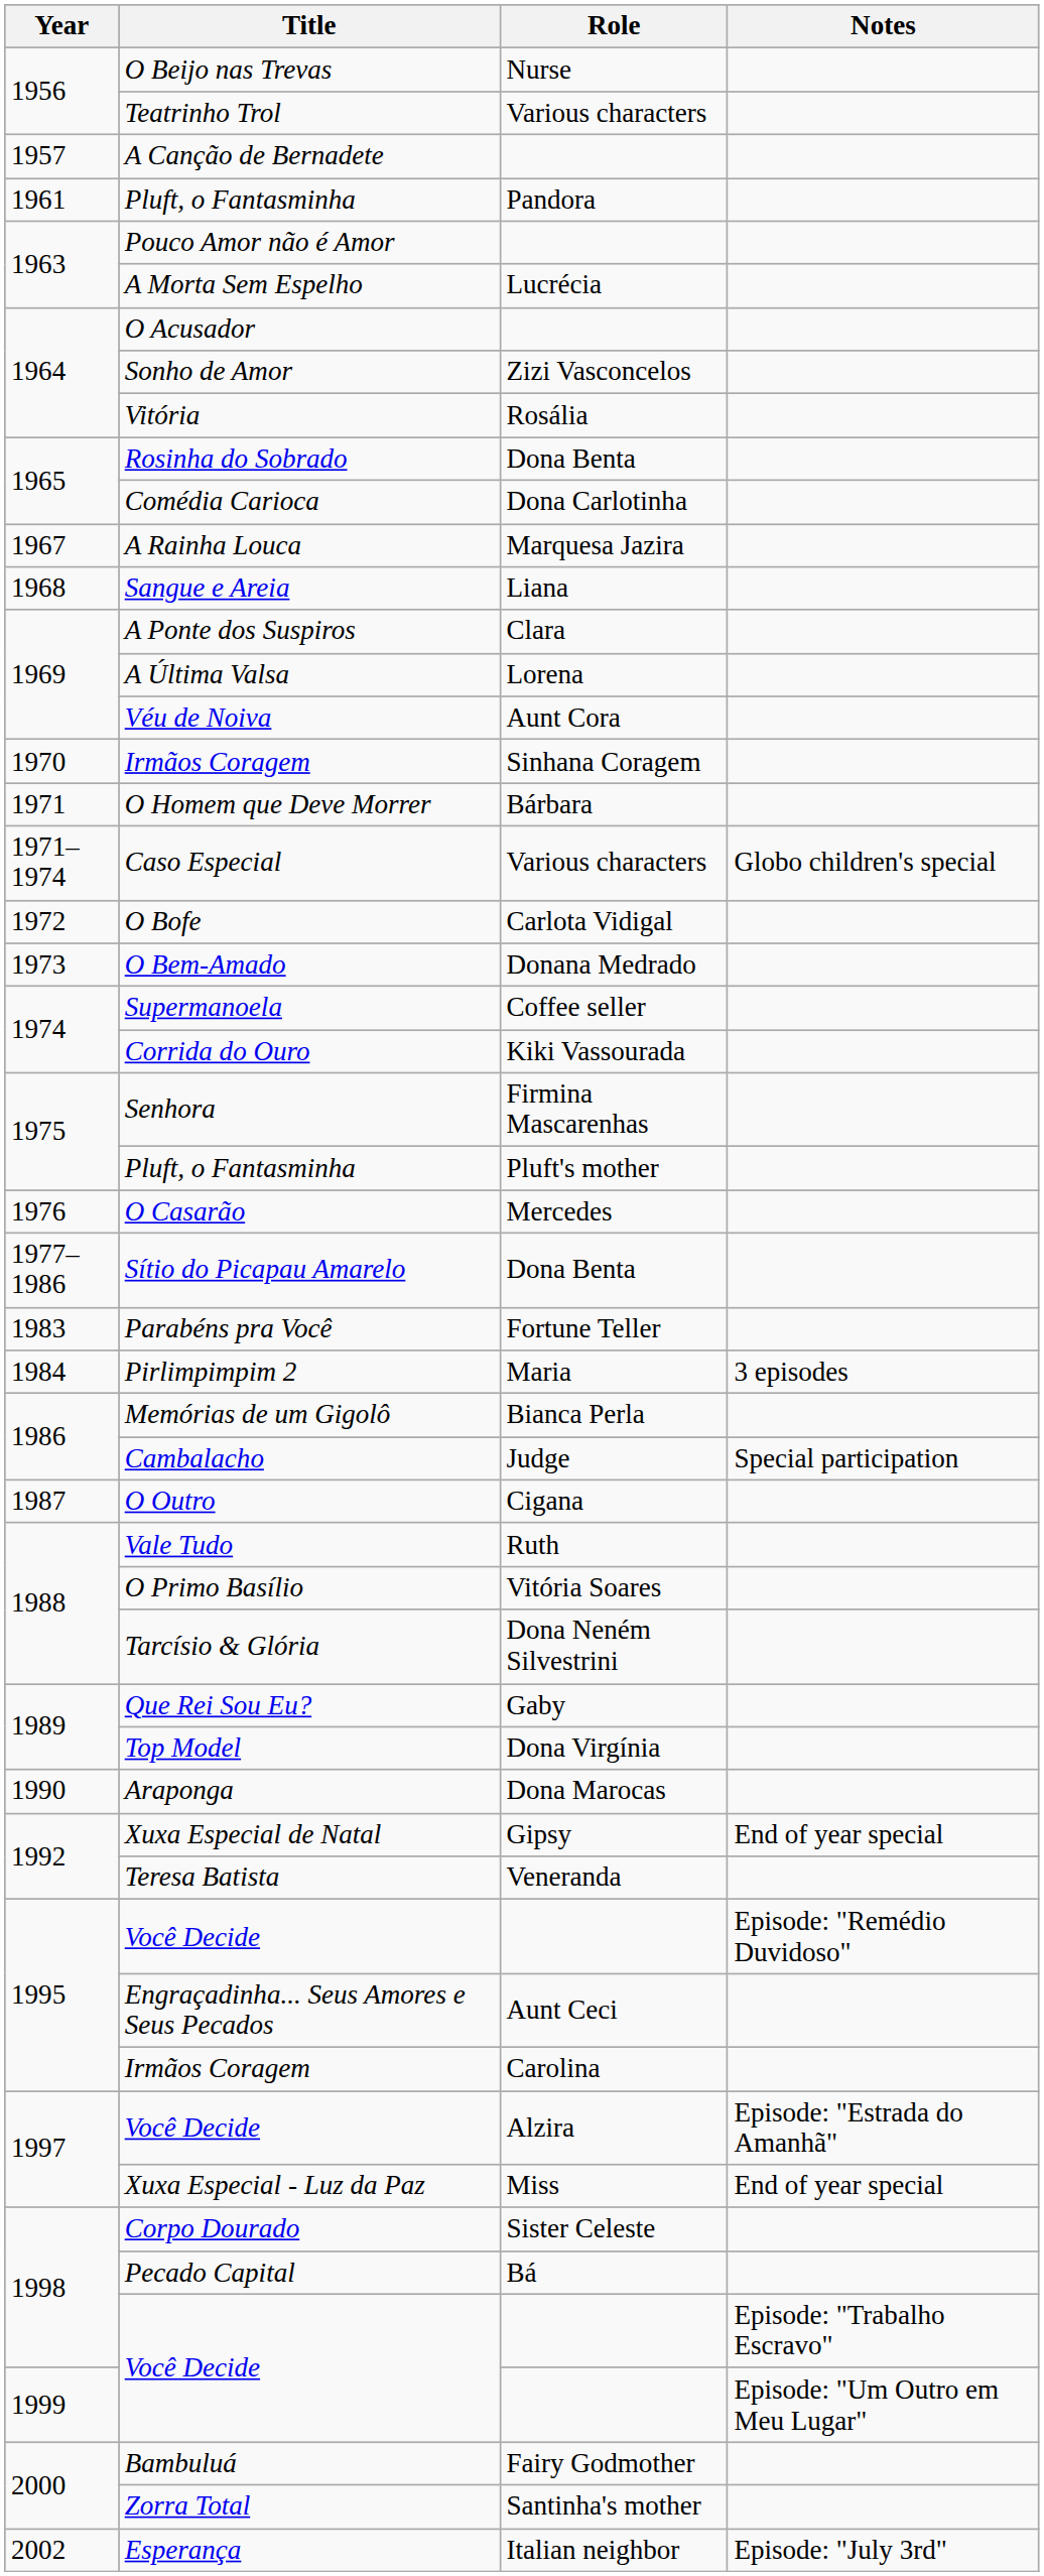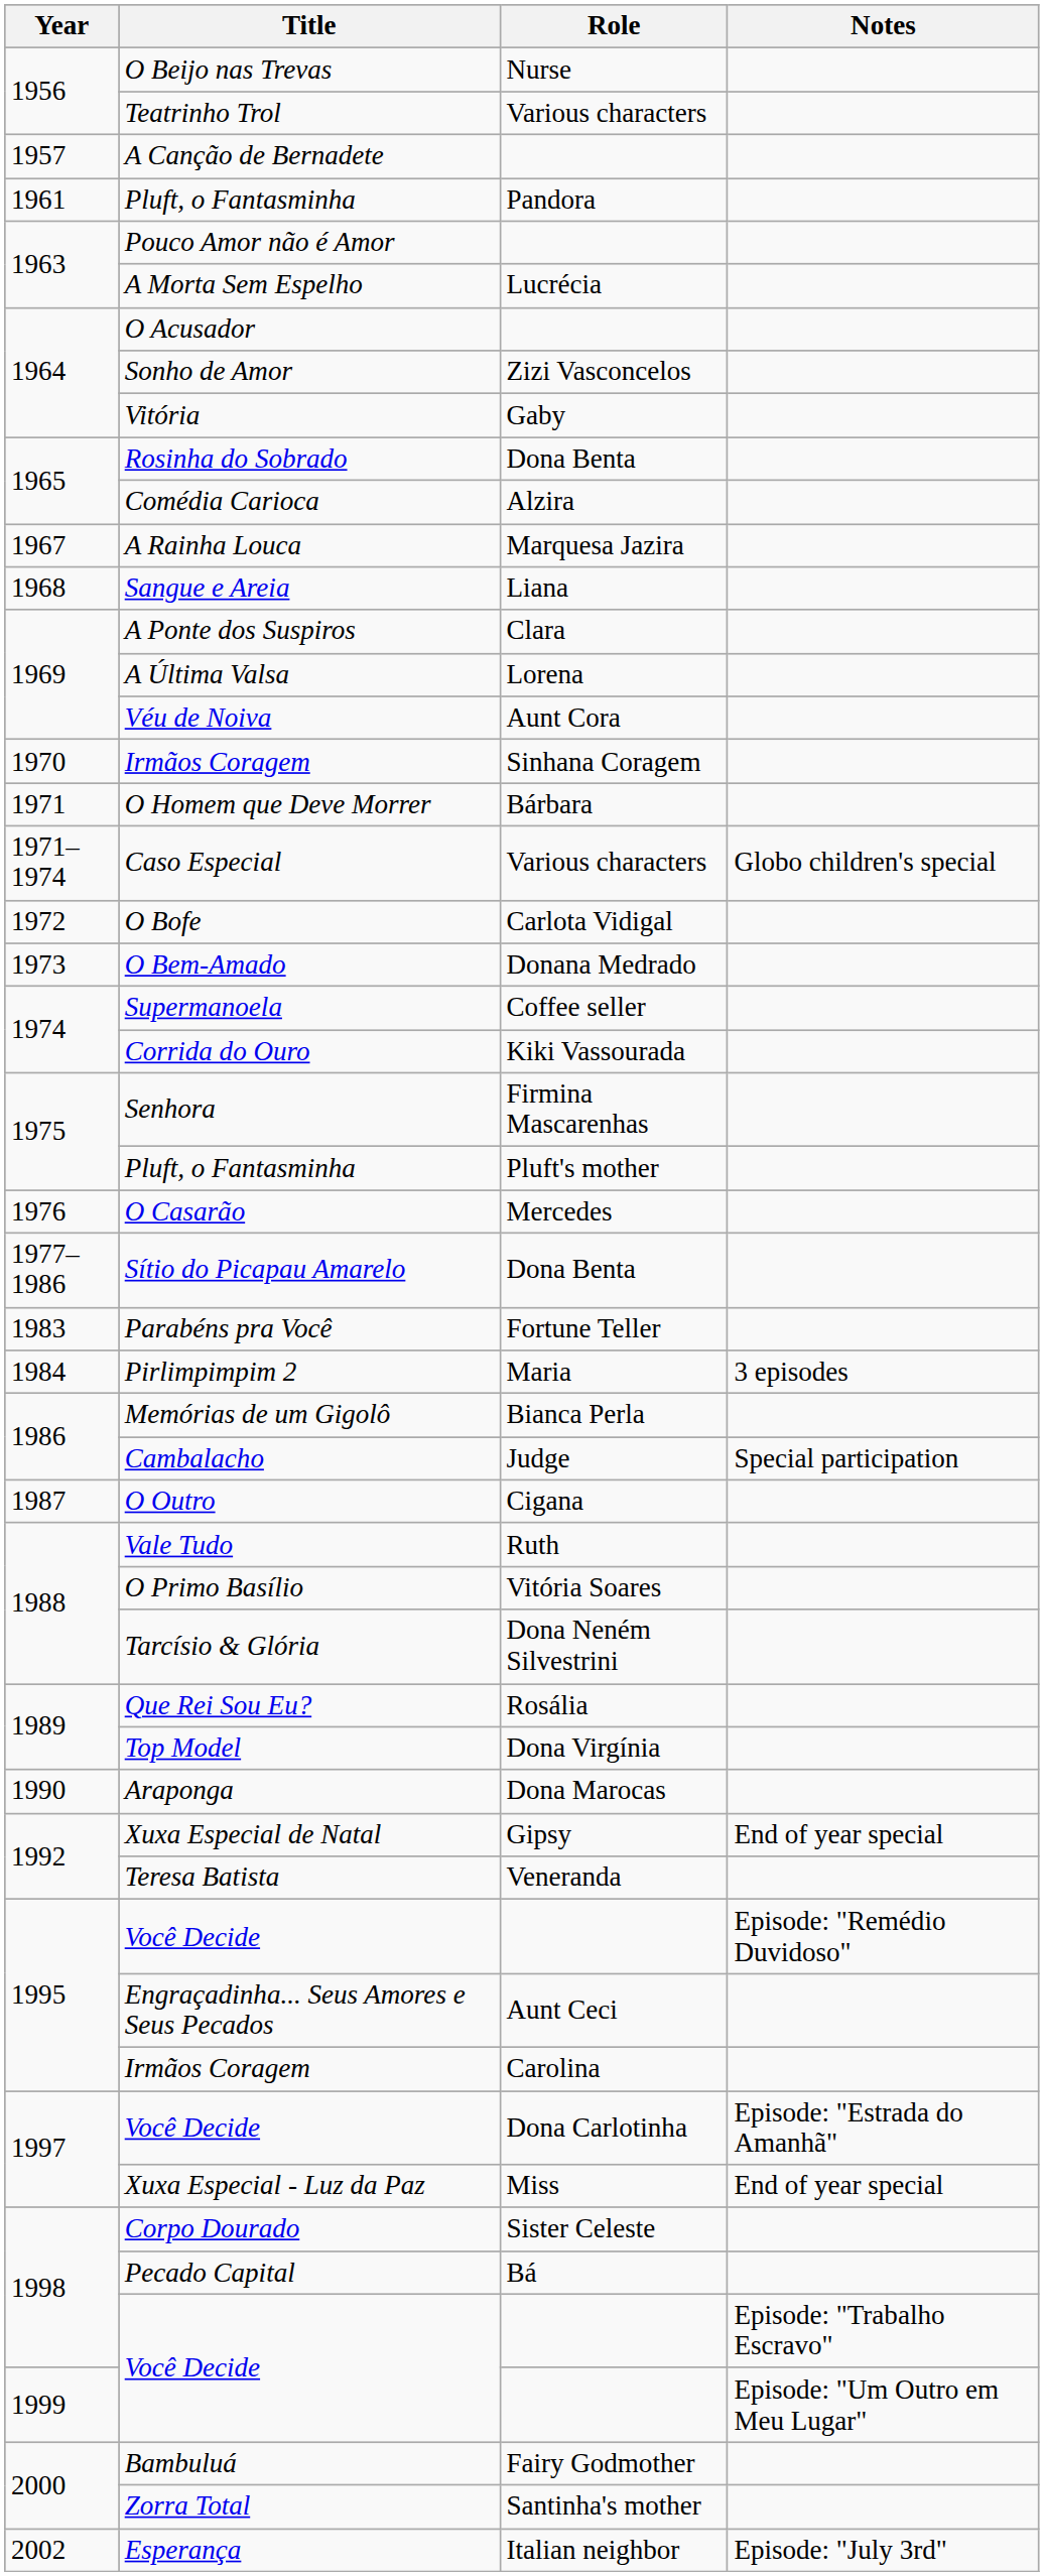 <table class="wikitable">
 <tr>
 <th>Year</th>
 <th>Title</th>
 <th>Role</th>
 <th>Notes</th>
 </tr>
 <tr>
 <td rowspan="2">1956</td>
 <td><em>O Beijo nas Trevas</em></td>
 <td>Nurse</td>
 <td></td>
 </tr>
 <tr>
 <td><em>Teatrinho Trol</em></td>
 <td>Various characters</td>
 <td></td>
 </tr>
 <tr>
 <td>1957</td>
 <td><em>A Canção de Bernadete</em></td>
 <td></td>
 <td></td>
 </tr>
 <tr>
 <td>1961</td>
 <td><em>Pluft, o Fantasminha</em></td>
 <td>Pandora</td>
 <td></td>
 </tr>
 <tr>
 <td rowspan="2">1963</td>
 <td><em>Pouco Amor não é Amor</em></td>
 <td></td>
 <td></td>
 </tr>
 <tr>
 <td><em>A Morta Sem Espelho</em></td>
 <td>Lucrécia</td>
 <td></td>
 </tr>
 <tr>
 <td rowspan="3">1964</td>
 <td><em>O Acusador</em></td>
 <td></td>
 <td></td>
 </tr>
 <tr>
 <td><em>Sonho de Amor</em></td>
 <td>Zizi Vasconcelos</td>
 <td></td>
 </tr>
 <tr>
 <td><em>Vitória</em></td>
-<td>Rosália</td>
+<td>Gaby</td>
 <td></td>
 </tr>
 <tr>
 <td rowspan="2">1965</td>
 <td><em><a href='#'>Rosinha do Sobrado</a></em></td>
 <td>Dona Benta</td>
 <td></td>
 </tr>
 <tr>
 <td><em>Comédia Carioca</em></td>
-<td>Dona Carlotinha</td>
+<td>Alzira</td>
 <td></td>
 </tr>
 <tr>
 <td>1967</td>
 <td><em>A Rainha Louca</em></td>
 <td>Marquesa Jazira</td>
 <td></td>
 </tr>
 <tr>
 <td>1968</td>
 <td><em><a href='#'>Sangue e Areia</a></em></td>
 <td>Liana</td>
 <td></td>
 </tr>
 <tr>
 <td rowspan="3">1969</td>
 <td><em>A Ponte dos Suspiros</em></td>
 <td>Clara</td>
 <td></td>
 </tr>
 <tr>
 <td><em>A Última Valsa</em></td>
 <td>Lorena</td>
 <td></td>
 </tr>
 <tr>
 <td><em><a href='#'>Véu de Noiva</a></em></td>
 <td>Aunt Cora</td>
 <td></td>
 </tr>
 <tr>
 <td>1970</td>
 <td><em><a href='#'>Irmãos Coragem</a></em></td>
 <td>Sinhana Coragem</td>
 <td></td>
 </tr>
 <tr>
 <td>1971</td>
 <td><em>O Homem que Deve Morrer</em></td>
 <td>Bárbara</td>
 <td></td>
 </tr>
 <tr>
 <td>1971–1974</td>
 <td><em>Caso Especial</em></td>
 <td>Various characters</td>
 <td>Globo children's special</td>
 </tr>
 <tr>
 <td>1972</td>
 <td><em>O Bofe</em></td>
 <td>Carlota Vidigal</td>
 <td></td>
 </tr>
 <tr>
 <td>1973</td>
 <td><em><a href='#'>O Bem-Amado</a></em></td>
 <td>Donana Medrado</td>
 <td></td>
 </tr>
 <tr>
 <td rowspan="2">1974</td>
 <td><em><a href='#'>Supermanoela</a></em></td>
 <td>Coffee seller</td>
 <td></td>
 </tr>
 <tr>
 <td><em><a href='#'>Corrida do Ouro</a></em></td>
 <td>Kiki Vassourada</td>
 <td></td>
 </tr>
 <tr>
 <td rowspan="2">1975</td>
 <td><em>Senhora</em></td>
 <td>Firmina Mascarenhas</td>
 <td></td>
 </tr>
 <tr>
 <td><em>Pluft, o Fantasminha</em></td>
 <td>Pluft's mother</td>
 <td></td>
 </tr>
 <tr>
 <td>1976</td>
 <td><em><a href='#'>O Casarão</a></em></td>
 <td>Mercedes</td>
 <td></td>
 </tr>
 <tr>
 <td>1977–1986</td>
 <td><em><a href='#'>Sítio do Picapau Amarelo</a></em></td>
 <td>Dona Benta</td>
 <td></td>
 </tr>
 <tr>
 <td>1983</td>
 <td><em>Parabéns pra Você</em></td>
 <td>Fortune Teller</td>
 <td></td>
 </tr>
 <tr>
 <td>1984</td>
 <td><em>Pirlimpimpim 2</em></td>
 <td>Maria</td>
 <td>3 episodes</td>
 </tr>
 <tr>
 <td rowspan="2">1986</td>
 <td><em>Memórias de um Gigolô</em></td>
 <td>Bianca Perla</td>
 <td></td>
 </tr>
 <tr>
 <td><em><a href='#'>Cambalacho</a></em></td>
 <td>Judge</td>
 <td>Special participation</td>
 </tr>
 <tr>
 <td>1987</td>
 <td><em><a href='#'>O Outro</a></em></td>
 <td>Cigana</td>
 <td></td>
 </tr>
 <tr>
 <td rowspan="3">1988</td>
 <td><em><a href='#'>Vale Tudo</a></em></td>
 <td>Ruth</td>
 <td></td>
 </tr>
 <tr>
 <td><em>O Primo Basílio</em></td>
 <td>Vitória Soares</td>
 <td></td>
 </tr>
 <tr>
 <td><em>Tarcísio & Glória</em></td>
 <td>Dona Neném Silvestrini</td>
 <td></td>
 </tr>
 <tr>
 <td rowspan="2">1989</td>
 <td><em><a href='#'>Que Rei Sou Eu?</a></em></td>
-<td>Gaby</td>
+<td>Rosália</td>
 <td></td>
 </tr>
 <tr>
 <td><em><a href='#'>Top Model</a></em></td>
 <td>Dona Virgínia</td>
 <td></td>
 </tr>
 <tr>
 <td>1990</td>
 <td><em>Araponga</em></td>
 <td>Dona Marocas</td>
 <td></td>
 </tr>
 <tr>
 <td rowspan="2">1992</td>
 <td><em>Xuxa Especial de Natal</em></td>
 <td>Gipsy</td>
 <td>End of year special</td>
 </tr>
 <tr>
 <td><em>Teresa Batista</em></td>
 <td>Veneranda</td>
 <td></td>
 </tr>
 <tr>
 <td rowspan="3">1995</td>
 <td><em><a href='#'>Você Decide</a></em></td>
 <td></td>
 <td>Episode: "Remédio Duvidoso"</td>
 </tr>
 <tr>
 <td><em>Engraçadinha... Seus Amores e Seus Pecados</em></td>
 <td>Aunt Ceci</td>
 <td></td>
 </tr>
 <tr>
 <td><em>Irmãos Coragem</em></td>
 <td>Carolina</td>
 <td></td>
 </tr>
 <tr>
 <td rowspan="2">1997</td>
 <td><em><a href='#'>Você Decide</a></em></td>
-<td>Alzira</td>
+<td>Dona Carlotinha</td>
 <td>Episode: "Estrada do Amanhã"</td>
 </tr>
 <tr>
 <td><em>Xuxa Especial - Luz da Paz</em></td>
 <td>Miss</td>
 <td>End of year special</td>
 </tr>
 <tr>
 <td rowspan="3">1998</td>
 <td><em><a href='#'>Corpo Dourado</a></em></td>
 <td>Sister Celeste</td>
 <td></td>
 </tr>
 <tr>
 <td><em>Pecado Capital</em></td>
 <td>Bá</td>
 <td></td>
 </tr>
 <tr>
 <td rowspan="2"><em><a href='#'>Você Decide</a></em></td>
 <td></td>
 <td>Episode: "Trabalho Escravo"</td>
 </tr>
 <tr>
 <td>1999</td>
 <td></td>
 <td>Episode: "Um Outro em Meu Lugar"</td>
 </tr>
 <tr>
 <td rowspan="2">2000</td>
 <td><em>Bambuluá</em></td>
 <td>Fairy Godmother</td>
 <td></td>
 </tr>
 <tr>
 <td><em><a href='#'>Zorra Total</a></em></td>
 <td>Santinha's mother</td>
 <td></td>
 </tr>
 <tr>
 <td>2002</td>
 <td><em><a href='#'>Esperança</a></em></td>
 <td>Italian neighbor</td>
 <td>Episode: "July 3rd"</td>
 </tr>
 <tr>
 </tr>
 </table>
